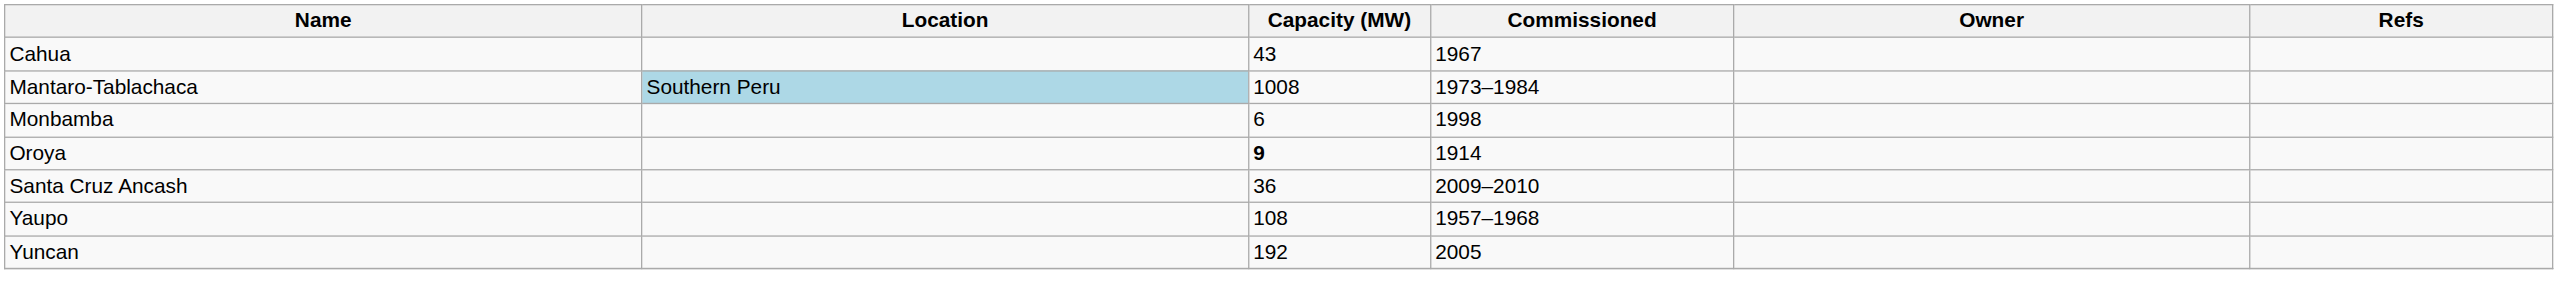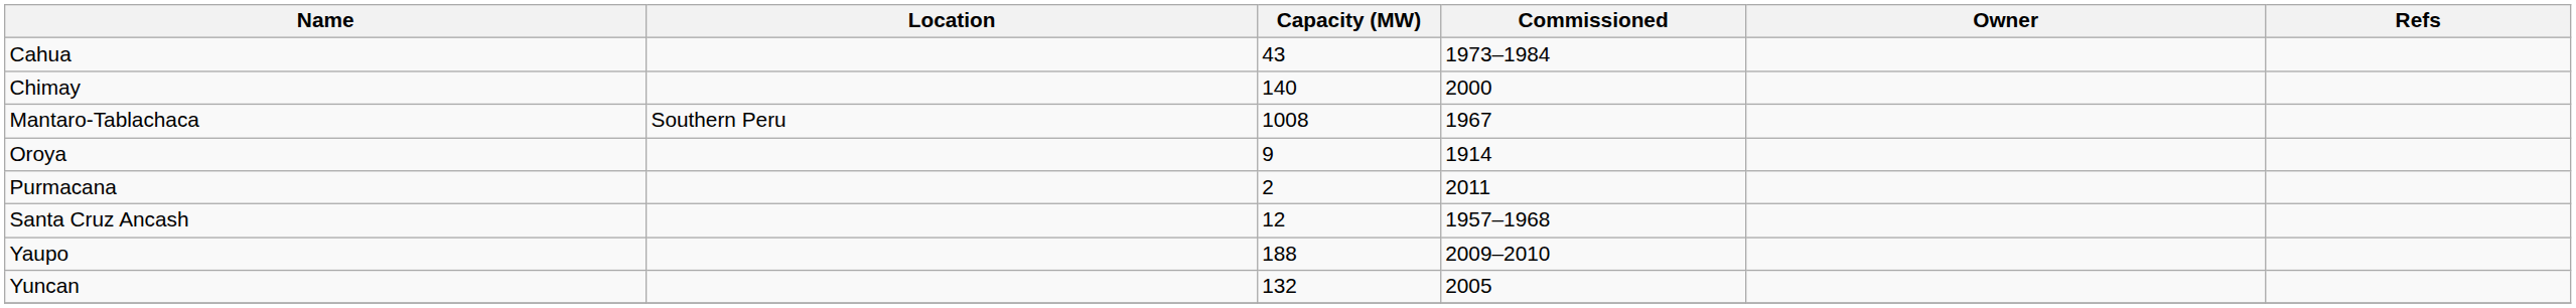 <table class="wikitable sortable">
 <tr>
 <th width="21%">Name</th>
 <th width="20%">Location</th>
 <th width="6%">Capacity (MW)</th>
 <th width="10%">Commissioned</th>
 <th width="17%">Owner</th>
 <th width="10%">Refs</th>
 </tr>
 <tr>
 <td>Cahua</td>
 <td></td>
 <td>43</td>
-<td>1967</td>
+<td>1973–1984</td>
+<td></td>
+<td></td>
+</tr>
+<tr>
+<td>Chimay</td>
+<td></td>
+<td>140</td>
+<td>2000</td>
 <td></td>
 <td></td>
 </tr>
 <tr>
 <td>Mantaro-Tablachaca</td>
-<td style="background: lightblue;">Southern Peru</td>
+<td>Southern Peru</td>
 <td>1008</td>
-<td>1973–1984</td>
-<td></td>
-<td></td>
-</tr>
-<tr>
-<td>Monbamba</td>
-<td></td>
-<td>6</td>
-<td>1998</td>
+<td>1967</td>
 <td></td>
 <td></td>
 </tr>
 <tr>
 <td>Oroya</td>
 <td></td>
-<td><strong>9</strong></td>
+<td>9</td>
 <td>1914</td>
+<td></td>
+<td></td>
+</tr>
+<tr>
+<td>Purmacana</td>
+<td></td>
+<td>2</td>
+<td>2011</td>
 <td></td>
 <td></td>
 </tr>
 <tr>
 <td>Santa Cruz Ancash</td>
 <td></td>
-<td>36</td>
-<td>2009–2010</td>
+<td>12</td>
+<td>1957–1968</td>
 <td></td>
 <td></td>
 </tr>
 <tr>
 <td>Yaupo</td>
 <td></td>
-<td>108</td>
-<td>1957–1968</td>
+<td>188</td>
+<td>2009–2010</td>
 <td></td>
 <td></td>
 </tr>
 <tr>
 <td>Yuncan</td>
 <td></td>
-<td>192</td>
+<td>132</td>
 <td>2005</td>
 <td></td>
 <td></td>
 </tr>
 <tr>
 </tr>
 </table>
